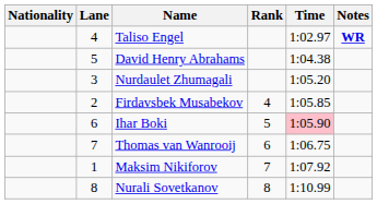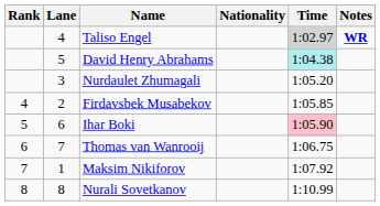 <table class="wikitable sortable" style="text-align:center">
 <tr>
-<th>Nationality</th>
+<th>Rank</th>
 <th>Lane</th>
 <th>Name</th>
-<th>Rank</th>
+<th>Nationality</th>
 <th>Time</th>
 <th>Notes</th>
 </tr>
 <tr>
-<td align=left></td>
+<td></td>
 <td>4</td>
 <td align=left><a href='#'>Taliso Engel</a></td>
-<td></td>
-<td>1:02.97</td>
+<td align=left></td>
+<td style="background: lightgrey;">1:02.97</td>
 <td><strong><a href='#'>WR</a></strong></td>
 </tr>
 <tr>
-<td align=left></td>
+<td></td>
 <td>5</td>
 <td align=left><a href='#'>David Henry Abrahams</a></td>
-<td></td>
-<td>1:04.38</td>
+<td align=left></td>
+<td style="background: paleturquoise;">1:04.38</td>
 <td></td>
 </tr>
 <tr>
-<td align=left></td>
+<td></td>
 <td>3</td>
 <td align=left><a href='#'>Nurdaulet Zhumagali</a></td>
-<td></td>
+<td align=left></td>
 <td>1:05.20</td>
 <td></td>
 </tr>
 <tr>
-<td align=left></td>
+<td>4</td>
 <td>2</td>
 <td align=left><a href='#'>Firdavsbek Musabekov</a></td>
-<td>4</td>
+<td align=left></td>
 <td>1:05.85</td>
 <td></td>
 </tr>
 <tr>
-<td align=left></td>
+<td>5</td>
 <td>6</td>
 <td align=left><a href='#'>Ihar Boki</a></td>
-<td>5</td>
+<td align=left></td>
 <td style="background: pink;">1:05.90</td>
 <td></td>
 </tr>
 <tr>
-<td align=left></td>
+<td>6</td>
 <td>7</td>
 <td align=left><a href='#'>Thomas van Wanrooij</a></td>
-<td>6</td>
+<td align=left></td>
 <td>1:06.75</td>
 <td></td>
 </tr>
 <tr>
-<td align=left></td>
+<td>7</td>
 <td>1</td>
 <td align=left><a href='#'>Maksim Nikiforov</a></td>
-<td>7</td>
+<td align=left></td>
 <td>1:07.92</td>
 <td></td>
 </tr>
 <tr>
-<td align=left></td>
+<td>8</td>
 <td>8</td>
 <td align=left><a href='#'>Nurali Sovetkanov</a></td>
-<td>8</td>
+<td align=left></td>
 <td>1:10.99</td>
 <td></td>
 </tr>
 </table>
